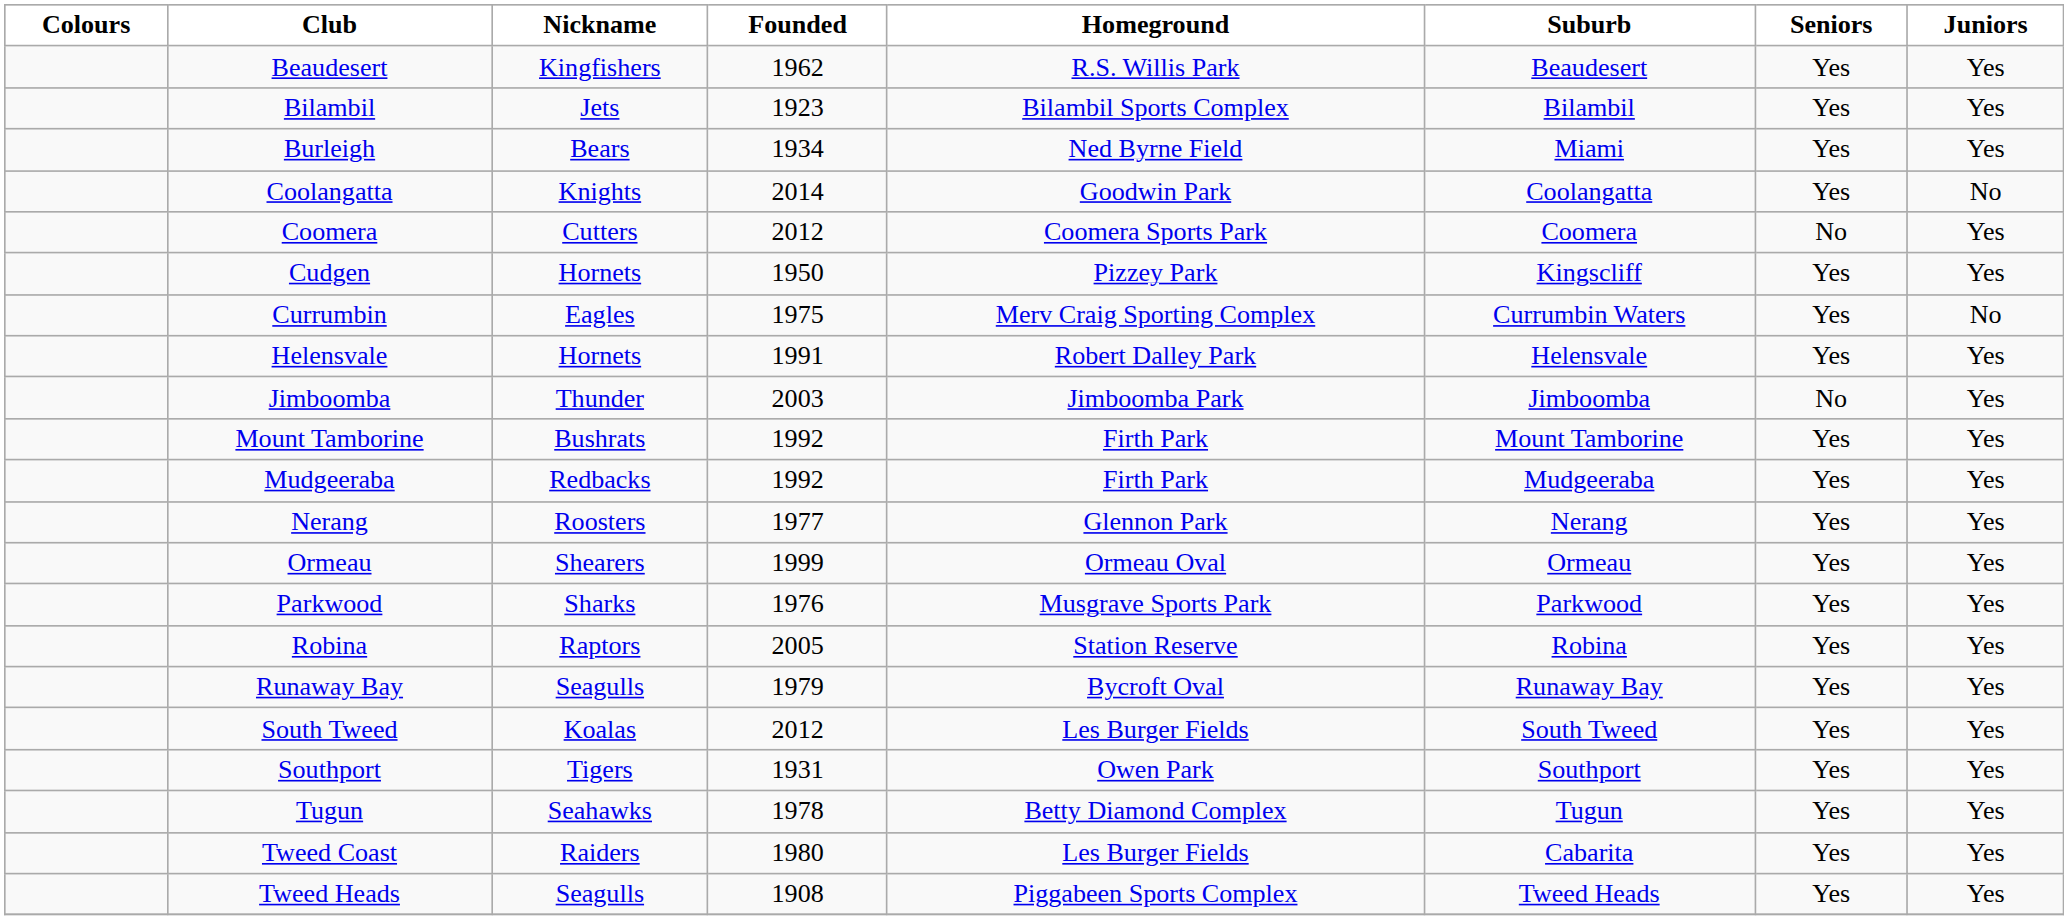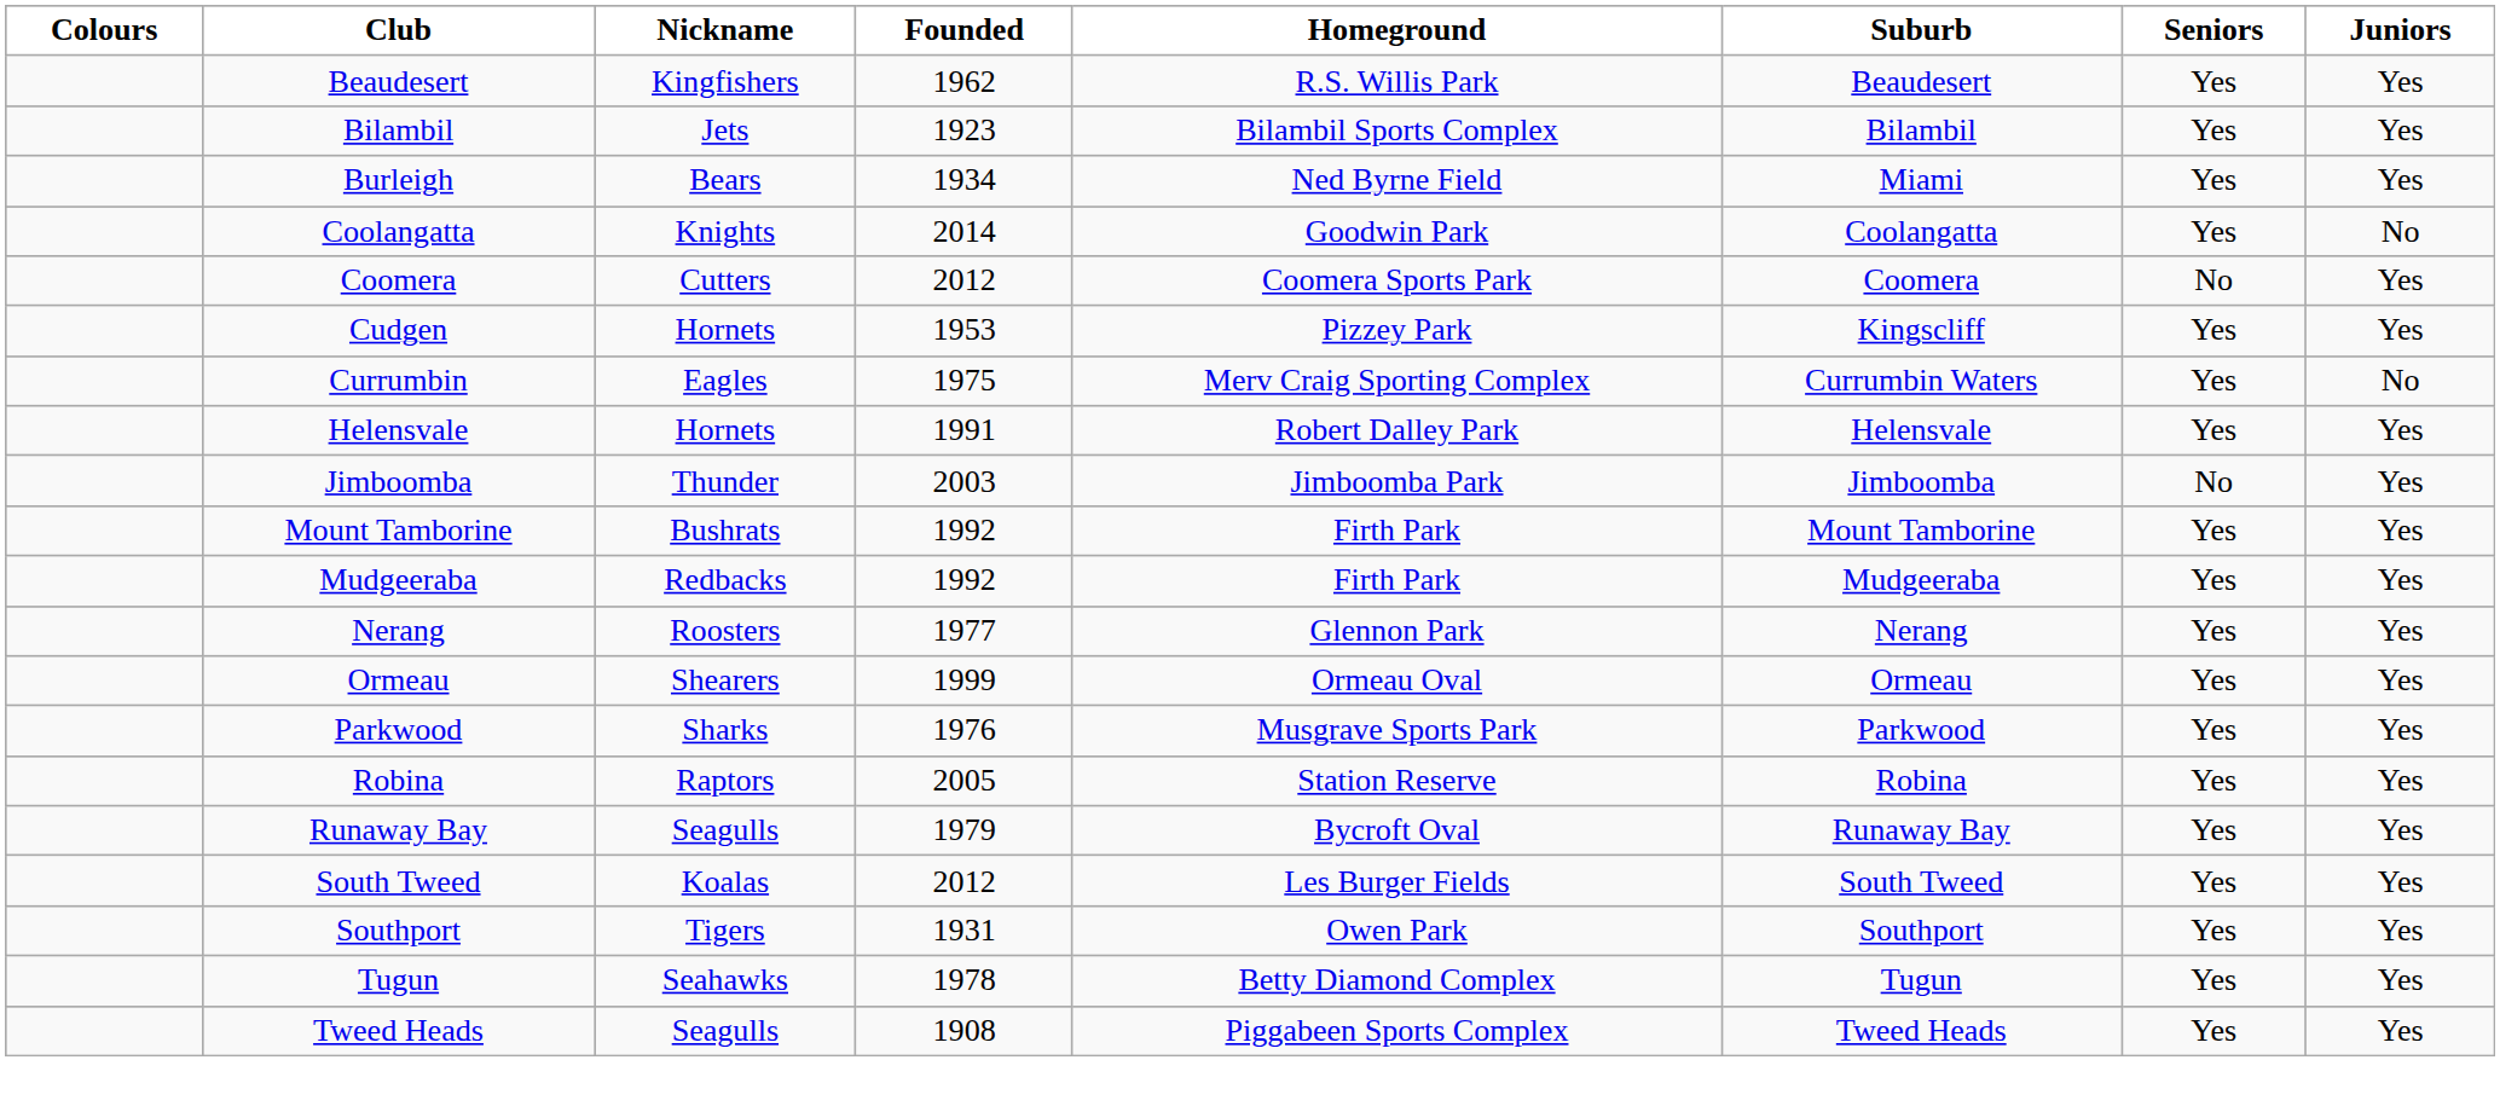 <table class="wikitable" style="width:100%; text-align:center">
 <tr>
 <th style="background:white; ">Colours</th>
 <th style="background:white; ">Club</th>
 <th style="background:white; ">Nickname</th>
 <th style="background:white; ">Founded</th>
 <th style="background:white; ">Homeground</th>
 <th style="background:white; ">Suburb</th>
 <th style="background:white; ">Seniors</th>
 <th style="background:white; ">Juniors</th>
 </tr>
 <tr>
 <td align="left"></td>
 <td><a href='#'>Beaudesert</a></td>
 <td><a href='#'>Kingfishers</a></td>
 <td>1962</td>
 <td><a href='#'>R.S. Willis Park</a></td>
 <td><a href='#'>Beaudesert</a></td>
 <td>Yes</td>
 <td>Yes</td>
 </tr>
 <tr>
 <td align="left"></td>
 <td><a href='#'>Bilambil</a></td>
 <td><a href='#'>Jets</a></td>
 <td>1923</td>
 <td><a href='#'>Bilambil Sports Complex</a></td>
 <td><a href='#'>Bilambil</a></td>
 <td>Yes</td>
 <td>Yes</td>
 </tr>
 <tr>
 <td align="left"></td>
 <td><a href='#'>Burleigh</a></td>
 <td><a href='#'>Bears</a></td>
 <td>1934</td>
 <td><a href='#'>Ned Byrne Field</a></td>
 <td><a href='#'>Miami</a></td>
 <td>Yes</td>
 <td>Yes</td>
 </tr>
 <tr>
 <td align="left"></td>
 <td><a href='#'>Coolangatta</a></td>
 <td><a href='#'>Knights</a></td>
 <td>2014</td>
 <td><a href='#'>Goodwin Park</a></td>
 <td><a href='#'>Coolangatta</a></td>
 <td>Yes</td>
 <td>No</td>
 </tr>
 <tr>
 <td align="left"></td>
 <td><a href='#'>Coomera</a></td>
 <td><a href='#'>Cutters</a></td>
 <td>2012</td>
 <td><a href='#'>Coomera Sports Park</a></td>
 <td><a href='#'>Coomera</a></td>
 <td>No</td>
 <td>Yes</td>
 </tr>
 <tr>
 <td align="left"></td>
 <td><a href='#'>Cudgen</a></td>
 <td><a href='#'>Hornets</a></td>
-<td>1950</td>
+<td>1953</td>
 <td><a href='#'>Pizzey Park</a></td>
 <td><a href='#'>Kingscliff</a></td>
 <td>Yes</td>
 <td>Yes</td>
 </tr>
 <tr>
 <td align="left"></td>
 <td><a href='#'>Currumbin</a></td>
 <td><a href='#'>Eagles</a></td>
 <td>1975</td>
 <td><a href='#'>Merv Craig Sporting Complex</a></td>
 <td><a href='#'>Currumbin Waters</a></td>
 <td>Yes</td>
 <td>No</td>
 </tr>
 <tr>
 <td align="left"></td>
 <td><a href='#'>Helensvale</a></td>
 <td><a href='#'>Hornets</a></td>
 <td>1991</td>
 <td><a href='#'>Robert Dalley Park</a></td>
 <td><a href='#'>Helensvale</a></td>
 <td>Yes</td>
 <td>Yes</td>
 </tr>
 <tr>
 <td align="left"></td>
 <td><a href='#'>Jimboomba</a></td>
 <td><a href='#'>Thunder</a></td>
 <td>2003</td>
 <td><a href='#'>Jimboomba Park</a></td>
 <td><a href='#'>Jimboomba</a></td>
 <td>No</td>
 <td>Yes</td>
 </tr>
 <tr>
 <td align="left"></td>
 <td><a href='#'>Mount Tamborine</a></td>
 <td><a href='#'>Bushrats</a></td>
 <td>1992</td>
 <td><a href='#'>Firth Park</a></td>
 <td><a href='#'>Mount Tamborine</a></td>
 <td>Yes</td>
 <td>Yes</td>
 </tr>
 <tr>
 <td align="left"></td>
 <td><a href='#'>Mudgeeraba</a></td>
 <td><a href='#'>Redbacks</a></td>
 <td>1992</td>
 <td><a href='#'>Firth Park</a></td>
 <td><a href='#'>Mudgeeraba</a></td>
 <td>Yes</td>
 <td>Yes</td>
 </tr>
 <tr>
 <td align="left"></td>
 <td><a href='#'>Nerang</a></td>
 <td><a href='#'>Roosters</a></td>
 <td>1977</td>
 <td><a href='#'>Glennon Park</a></td>
 <td><a href='#'>Nerang</a></td>
 <td>Yes</td>
 <td>Yes</td>
 </tr>
 <tr>
 <td align="left"></td>
 <td><a href='#'>Ormeau</a></td>
 <td><a href='#'>Shearers</a></td>
 <td>1999</td>
 <td><a href='#'>Ormeau Oval</a></td>
 <td><a href='#'>Ormeau</a></td>
 <td>Yes</td>
 <td>Yes</td>
 </tr>
 <tr>
 <td align="left"></td>
 <td><a href='#'>Parkwood</a></td>
 <td><a href='#'>Sharks</a></td>
 <td>1976</td>
 <td><a href='#'>Musgrave Sports Park</a></td>
 <td><a href='#'>Parkwood</a></td>
 <td>Yes</td>
 <td>Yes</td>
 </tr>
 <tr>
 <td align="left"></td>
 <td><a href='#'>Robina</a></td>
 <td><a href='#'>Raptors</a></td>
 <td>2005</td>
 <td><a href='#'>Station Reserve</a></td>
 <td><a href='#'>Robina</a></td>
 <td>Yes</td>
 <td>Yes</td>
 </tr>
 <tr>
 <td align="left"></td>
 <td><a href='#'>Runaway Bay</a></td>
 <td><a href='#'>Seagulls</a></td>
 <td>1979</td>
 <td><a href='#'>Bycroft Oval</a></td>
 <td><a href='#'>Runaway Bay</a></td>
 <td>Yes</td>
 <td>Yes</td>
 </tr>
 <tr>
 <td align="left"></td>
 <td><a href='#'>South Tweed</a></td>
 <td><a href='#'>Koalas</a></td>
 <td>2012</td>
 <td><a href='#'>Les Burger Fields</a></td>
 <td><a href='#'>South Tweed</a></td>
 <td>Yes</td>
 <td>Yes</td>
 </tr>
 <tr>
 <td align="left"></td>
 <td><a href='#'>Southport</a></td>
 <td><a href='#'>Tigers</a></td>
 <td>1931</td>
 <td><a href='#'>Owen Park</a></td>
 <td><a href='#'>Southport</a></td>
 <td>Yes</td>
 <td>Yes</td>
 </tr>
 <tr>
 <td align="left"></td>
 <td><a href='#'>Tugun</a></td>
 <td><a href='#'>Seahawks</a></td>
 <td>1978</td>
 <td><a href='#'>Betty Diamond Complex</a></td>
 <td><a href='#'>Tugun</a></td>
 <td>Yes</td>
 <td>Yes</td>
 </tr>
 <tr>
 <td align="left"></td>
-<td><a href='#'>Tweed Coast</a></td>
-<td><a href='#'>Raiders</a></td>
-<td>1980</td>
-<td><a href='#'>Les Burger Fields</a></td>
-<td><a href='#'>Cabarita</a></td>
-<td>Yes</td>
-<td>Yes</td>
-</tr>
-<tr>
-<td align="left"></td>
 <td><a href='#'>Tweed Heads</a></td>
 <td><a href='#'>Seagulls</a></td>
 <td>1908</td>
 <td><a href='#'>Piggabeen Sports Complex</a></td>
 <td><a href='#'>Tweed Heads</a></td>
 <td>Yes</td>
 <td>Yes</td>
 </tr>
 <tr>
 </tr>
 </table>
